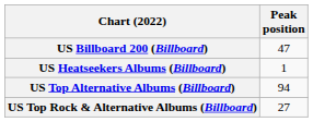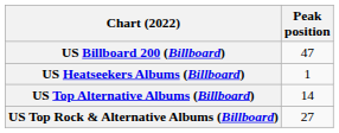 <table class="wikitable sortable plainrowheaders" style="text-align:center">
 <tr>
 <th scope="col">Chart (2022)</th>
 <th scope="col">Peak<br>position</th>
 </tr>
 <tr>
 <th scope="row">US <a href='#'>Billboard 200</a> (<em><a href='#'>Billboard</a></em>)</th>
 <td>47</td>
 </tr>
 <tr>
 <th scope="row">US <a href='#'>Heatseekers Albums</a> (<em><a href='#'>Billboard</a></em>)</th>
 <td>1</td>
 </tr>
 <tr>
 <th scope="row">US <a href='#'>Top Alternative Albums</a> (<em><a href='#'>Billboard</a></em>)</th>
-<td>94</td>
+<td>14</td>
 </tr>
 <tr>
 <th scope="row">US Top Rock & Alternative Albums (<em><a href='#'>Billboard</a></em>)</th>
 <td>27</td>
 </tr>
 </table>
